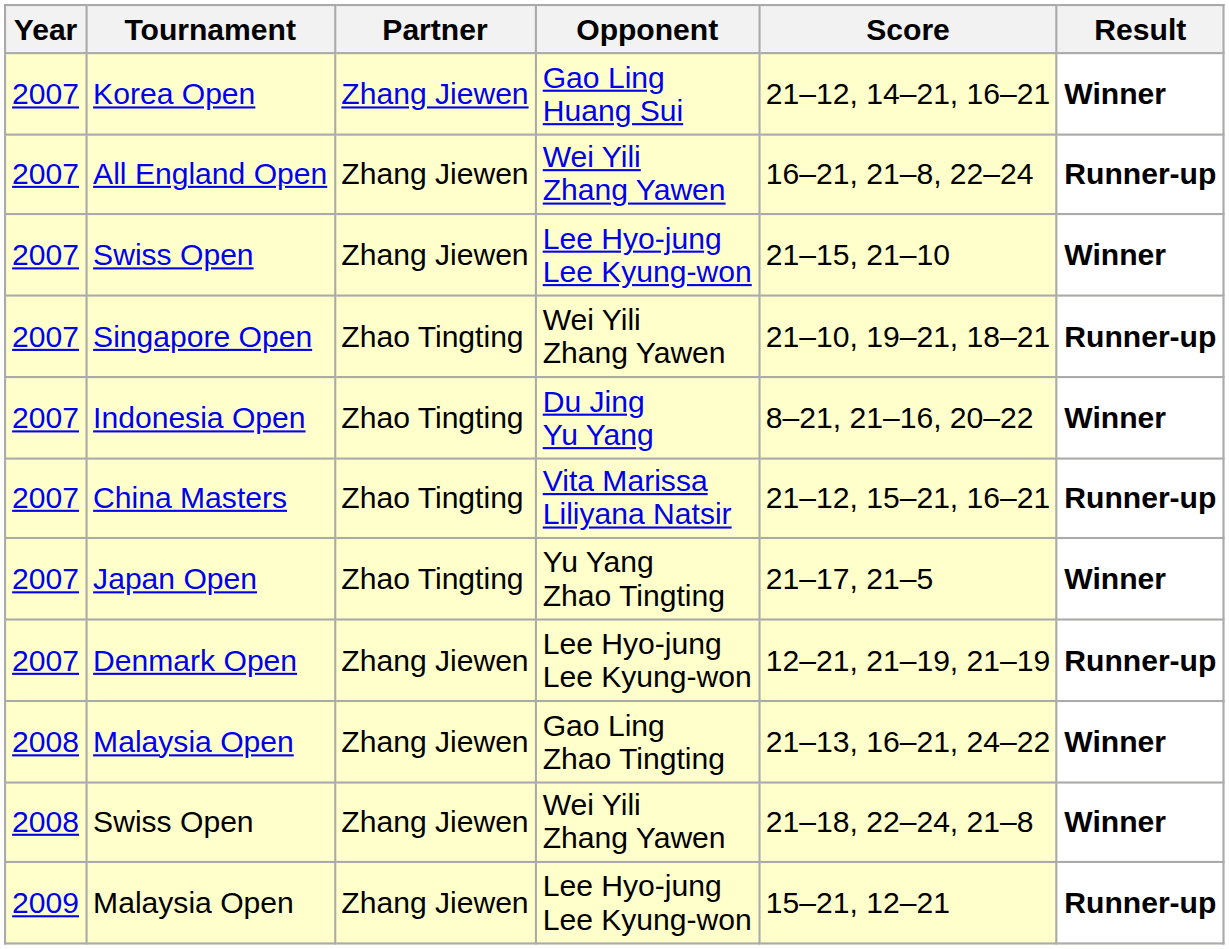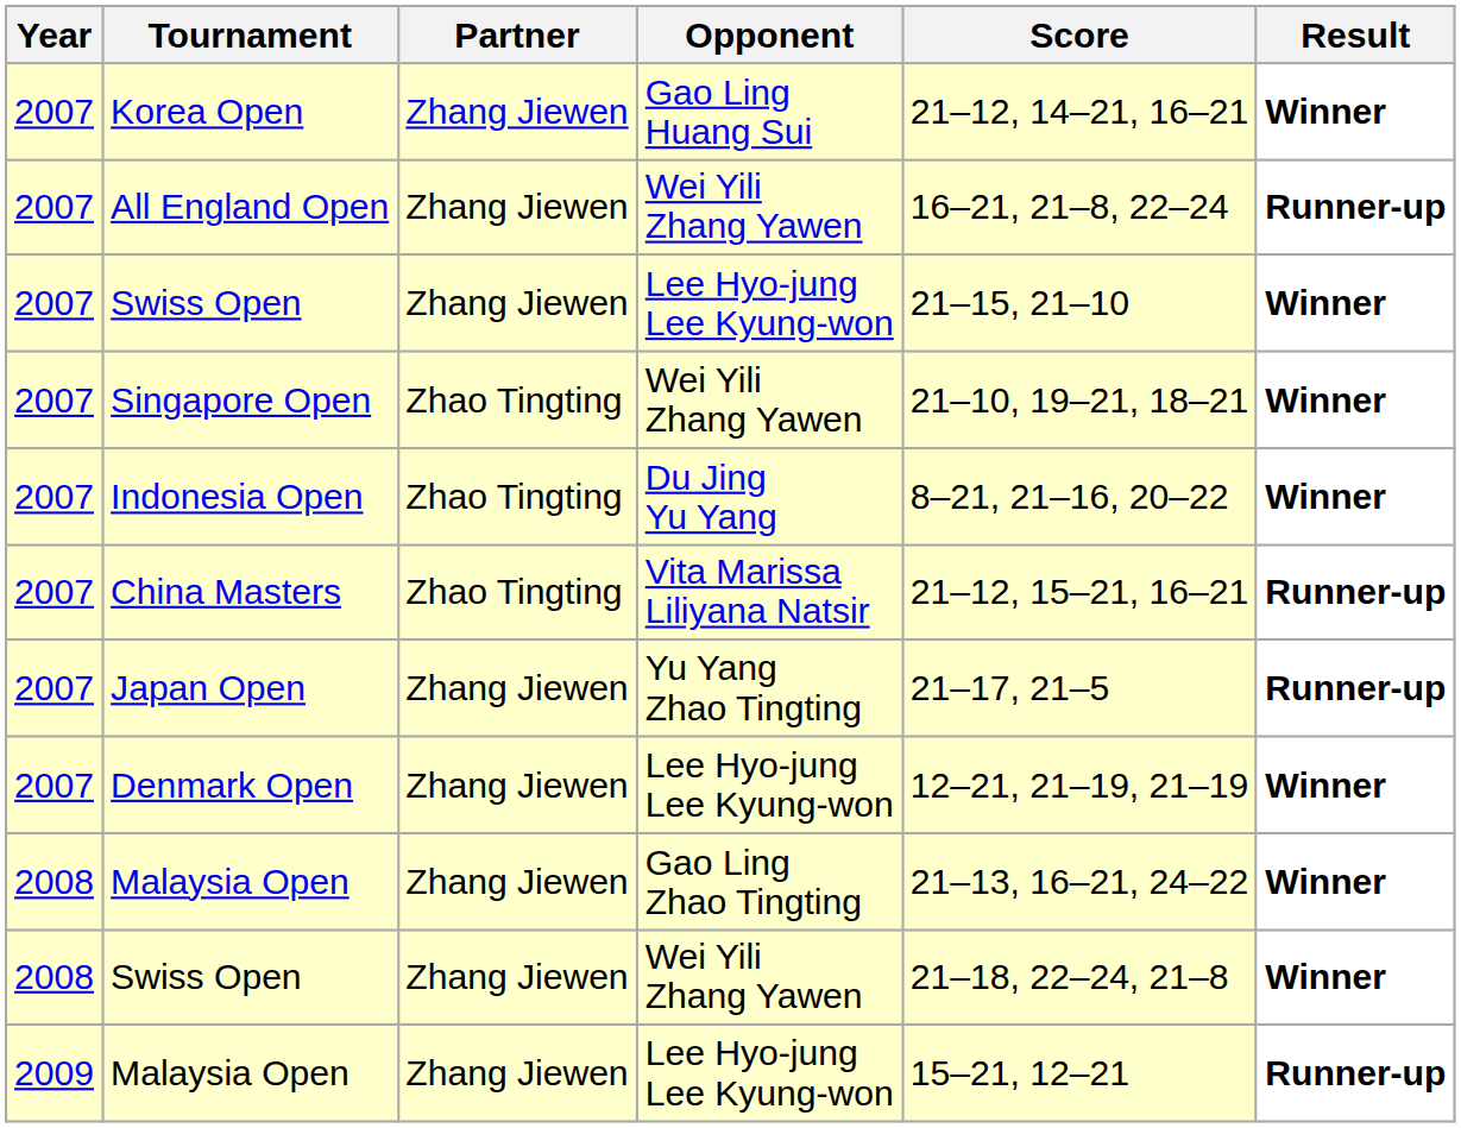 <table class="sortable wikitable" style="font-size: 90%;">
 <tr>
 <th>Year</th>
 <th>Tournament</th>
 <th>Partner</th>
 <th>Opponent</th>
 <th>Score</th>
 <th>Result</th>
 </tr>
 <tr style="background:#FFFFCC">
 <td align="center"><a href='#'>2007</a></td>
 <td align="left"><a href='#'>Korea Open</a></td>
 <td align="left"> <a href='#'>Zhang Jiewen</a></td>
 <td align="left"> <a href='#'>Gao Ling</a> <br>  <a href='#'>Huang Sui</a></td>
 <td align="left">21–12, 14–21, 16–21</td>
 <td style="text-align:left; background:white"> <strong>Winner</strong></td>
 </tr>
 <tr style="background:#FFFFCC">
 <td align="center"><a href='#'>2007</a></td>
 <td align="left"><a href='#'>All England Open</a></td>
 <td align="left"> Zhang Jiewen</td>
 <td align="left"> <a href='#'>Wei Yili</a> <br>  <a href='#'>Zhang Yawen</a></td>
 <td align="left">16–21, 21–8, 22–24</td>
 <td style="text-align:left; background:white"> <strong>Runner-up</strong></td>
 </tr>
 <tr style="background:#FFFFCC">
 <td align="center"><a href='#'>2007</a></td>
 <td align="left"><a href='#'>Swiss Open</a></td>
 <td align="left"> Zhang Jiewen</td>
 <td align="left"> <a href='#'>Lee Hyo-jung</a> <br>  <a href='#'>Lee Kyung-won</a></td>
 <td align="left">21–15, 21–10</td>
 <td style="text-align:left; background:white"> <strong>Winner</strong></td>
 </tr>
 <tr style="background:#FFFFCC">
 <td align="center"><a href='#'>2007</a></td>
 <td align="left"><a href='#'>Singapore Open</a></td>
 <td align="left"> Zhao Tingting</td>
 <td align="left"> Wei Yili <br>  Zhang Yawen</td>
 <td align="left">21–10, 19–21, 18–21</td>
-<td style="text-align:left; background:white"> <strong>Runner-up</strong></td>
+<td style="text-align:left; background:white"> <strong>Winner</strong></td>
 </tr>
 <tr style="background:#FFFFCC">
 <td align="center"><a href='#'>2007</a></td>
 <td align="left"><a href='#'>Indonesia Open</a></td>
 <td align="left"> Zhao Tingting</td>
 <td align="left"> <a href='#'>Du Jing</a> <br>  <a href='#'>Yu Yang</a></td>
 <td align="left">8–21, 21–16, 20–22</td>
 <td style="text-align:left; background:white"> <strong>Winner</strong></td>
 </tr>
 <tr style="background:#FFFFCC">
 <td align="center"><a href='#'>2007</a></td>
 <td align="left"><a href='#'>China Masters</a></td>
 <td align="left"> Zhao Tingting</td>
 <td align="left"> <a href='#'>Vita Marissa</a> <br>  <a href='#'>Liliyana Natsir</a></td>
 <td align="left">21–12, 15–21, 16–21</td>
 <td style="text-align:left; background:white"> <strong>Runner-up</strong></td>
 </tr>
 <tr style="background:#FFFFCC">
 <td align="center"><a href='#'>2007</a></td>
 <td align="left"><a href='#'>Japan Open</a></td>
-<td align="left"> Zhao Tingting</td>
+<td align="left"> Zhang Jiewen</td>
 <td align="left"> Yu Yang <br>  Zhao Tingting</td>
 <td align="left">21–17, 21–5</td>
-<td style="text-align:left; background:white"> <strong>Winner</strong></td>
+<td style="text-align:left; background:white"> <strong>Runner-up</strong></td>
 </tr>
 <tr style="background:#FFFFCC">
 <td align="center"><a href='#'>2007</a></td>
 <td align="left"><a href='#'>Denmark Open</a></td>
 <td align="left"> Zhang Jiewen</td>
 <td align="left"> Lee Hyo-jung <br>  Lee Kyung-won</td>
 <td align="left">12–21, 21–19, 21–19</td>
-<td style="text-align:left; background:white"> <strong>Runner-up</strong></td>
+<td style="text-align:left; background:white"> <strong>Winner</strong></td>
 </tr>
 <tr style="background:#FFFFCC">
 <td align="center"><a href='#'>2008</a></td>
 <td align="left"><a href='#'>Malaysia Open</a></td>
 <td align="left"> Zhang Jiewen</td>
 <td align="left"> Gao Ling <br>  Zhao Tingting</td>
 <td align="left">21–13, 16–21, 24–22</td>
 <td style="text-align:left; background:white"> <strong>Winner</strong></td>
 </tr>
 <tr style="background:#FFFFCC">
 <td align="center"><a href='#'>2008</a></td>
 <td align="left">Swiss Open</td>
 <td align="left"> Zhang Jiewen</td>
 <td align="left"> Wei Yili <br>  Zhang Yawen</td>
 <td align="left">21–18, 22–24, 21–8</td>
 <td style="text-align:left; background:white"> <strong>Winner</strong></td>
 </tr>
 <tr style="background:#FFFFCC">
 <td align="center"><a href='#'>2009</a></td>
 <td align="left">Malaysia Open</td>
 <td align="left"> Zhang Jiewen</td>
 <td align="left"> Lee Hyo-jung <br>  Lee Kyung-won</td>
 <td align="left">15–21, 12–21</td>
 <td style="text-align:left; background:white"> <strong>Runner-up</strong></td>
 </tr>
 </table>
